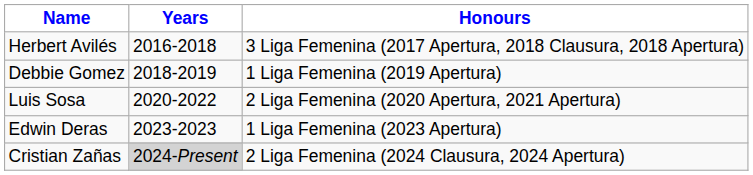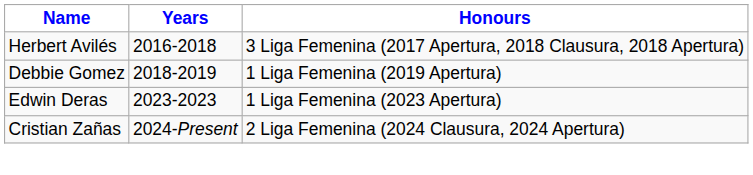 <table class="wikitable">
 <tr>
 <th style="color:Blue; background:#FFFFFF;">Name</th>
 <th style="color:Blue; background:#FFFFFF;">Years</th>
 <th style="color:Blue; background:#FFFFFF;">Honours</th>
 </tr>
 <tr>
 <td> Herbert Avilés</td>
 <td>2016-2018</td>
 <td>3 Liga Femenina (2017 Apertura, 2018 Clausura, 2018 Apertura)</td>
 </tr>
 <tr>
 <td> Debbie Gomez</td>
 <td>2018-2019</td>
 <td>1 Liga Femenina (2019 Apertura)</td>
 </tr>
 <tr>
-<td> Luis Sosa</td>
-<td>2020-2022</td>
-<td>2 Liga Femenina (2020 Apertura, 2021 Apertura)</td>
-</tr>
-<tr>
 <td> Edwin Deras</td>
 <td>2023-2023</td>
 <td>1 Liga Femenina (2023 Apertura)</td>
 </tr>
 <tr>
 <td> Cristian Zañas</td>
-<td style="background: lightgrey;">2024-<em>Present</em></td>
+<td>2024-<em>Present</em></td>
 <td>2 Liga Femenina (2024 Clausura, 2024 Apertura)</td>
 </tr>
 </table>
